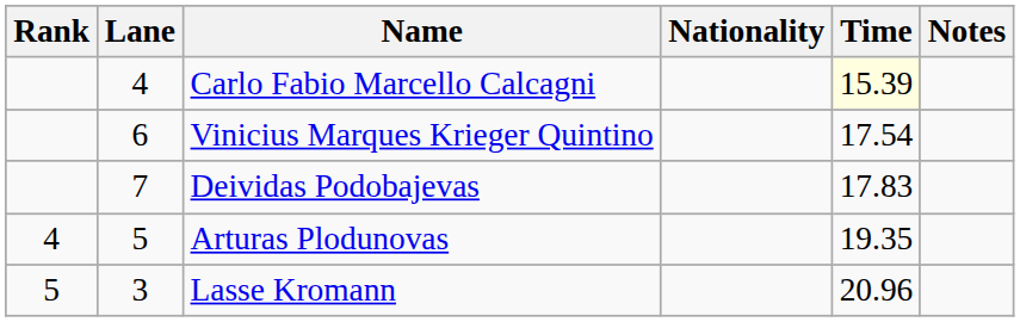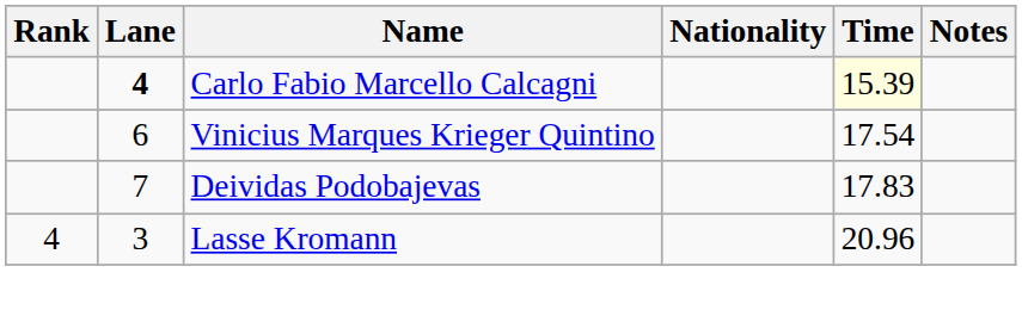 <table class="wikitable sortable" style="text-align:center">
 <tr>
 <th>Rank</th>
 <th>Lane</th>
 <th>Name</th>
 <th>Nationality</th>
 <th>Time</th>
 <th>Notes</th>
 </tr>
 <tr>
 <td></td>
-<td>4</td>
+<td><strong>4</strong></td>
 <td align="left"><a href='#'>Carlo Fabio Marcello Calcagni</a></td>
 <td align="left"></td>
 <td style="background: lightyellow;">15.39</td>
 <td></td>
 </tr>
 <tr>
 <td></td>
 <td>6</td>
 <td align="left"><a href='#'>Vinicius Marques Krieger Quintino</a></td>
 <td align="left"></td>
 <td>17.54</td>
 <td></td>
 </tr>
 <tr>
 <td></td>
 <td>7</td>
 <td align="left"><a href='#'>Deividas Podobajevas</a></td>
 <td align="left"></td>
 <td>17.83</td>
 <td></td>
 </tr>
 <tr>
 <td>4</td>
-<td>5</td>
-<td align="left"><a href='#'>Arturas Plodunovas</a></td>
-<td align="left"></td>
-<td>19.35</td>
-<td></td>
-</tr>
-<tr>
-<td>5</td>
 <td>3</td>
 <td align="left"><a href='#'>Lasse Kromann</a></td>
 <td align="left"></td>
 <td>20.96</td>
 <td></td>
 </tr>
 </table>
